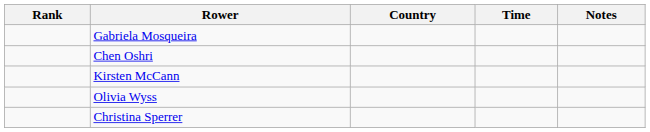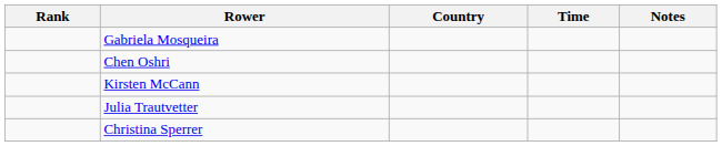 <table class="wikitable" width=50%>
 <tr>
 <th>Rank</th>
 <th>Rower</th>
 <th>Country</th>
 <th>Time</th>
 <th>Notes</th>
 </tr>
 <tr>
 <td></td>
 <td><a href='#'>Gabriela Mosqueira</a></td>
 <td></td>
 <td></td>
 <td></td>
 </tr>
 <tr>
 <td></td>
 <td><a href='#'>Chen Oshri</a></td>
 <td></td>
 <td></td>
 <td></td>
 </tr>
 <tr>
 <td></td>
 <td><a href='#'>Kirsten McCann</a></td>
 <td></td>
 <td></td>
 <td></td>
 </tr>
 <tr>
 <td></td>
-<td><a href='#'>Olivia Wyss</a></td>
+<td><a href='#'>Julia Trautvetter</a></td>
 <td></td>
 <td></td>
 <td></td>
 </tr>
 <tr>
 <td></td>
 <td><a href='#'>Christina Sperrer</a></td>
 <td></td>
 <td></td>
 <td></td>
 </tr>
 </table>
